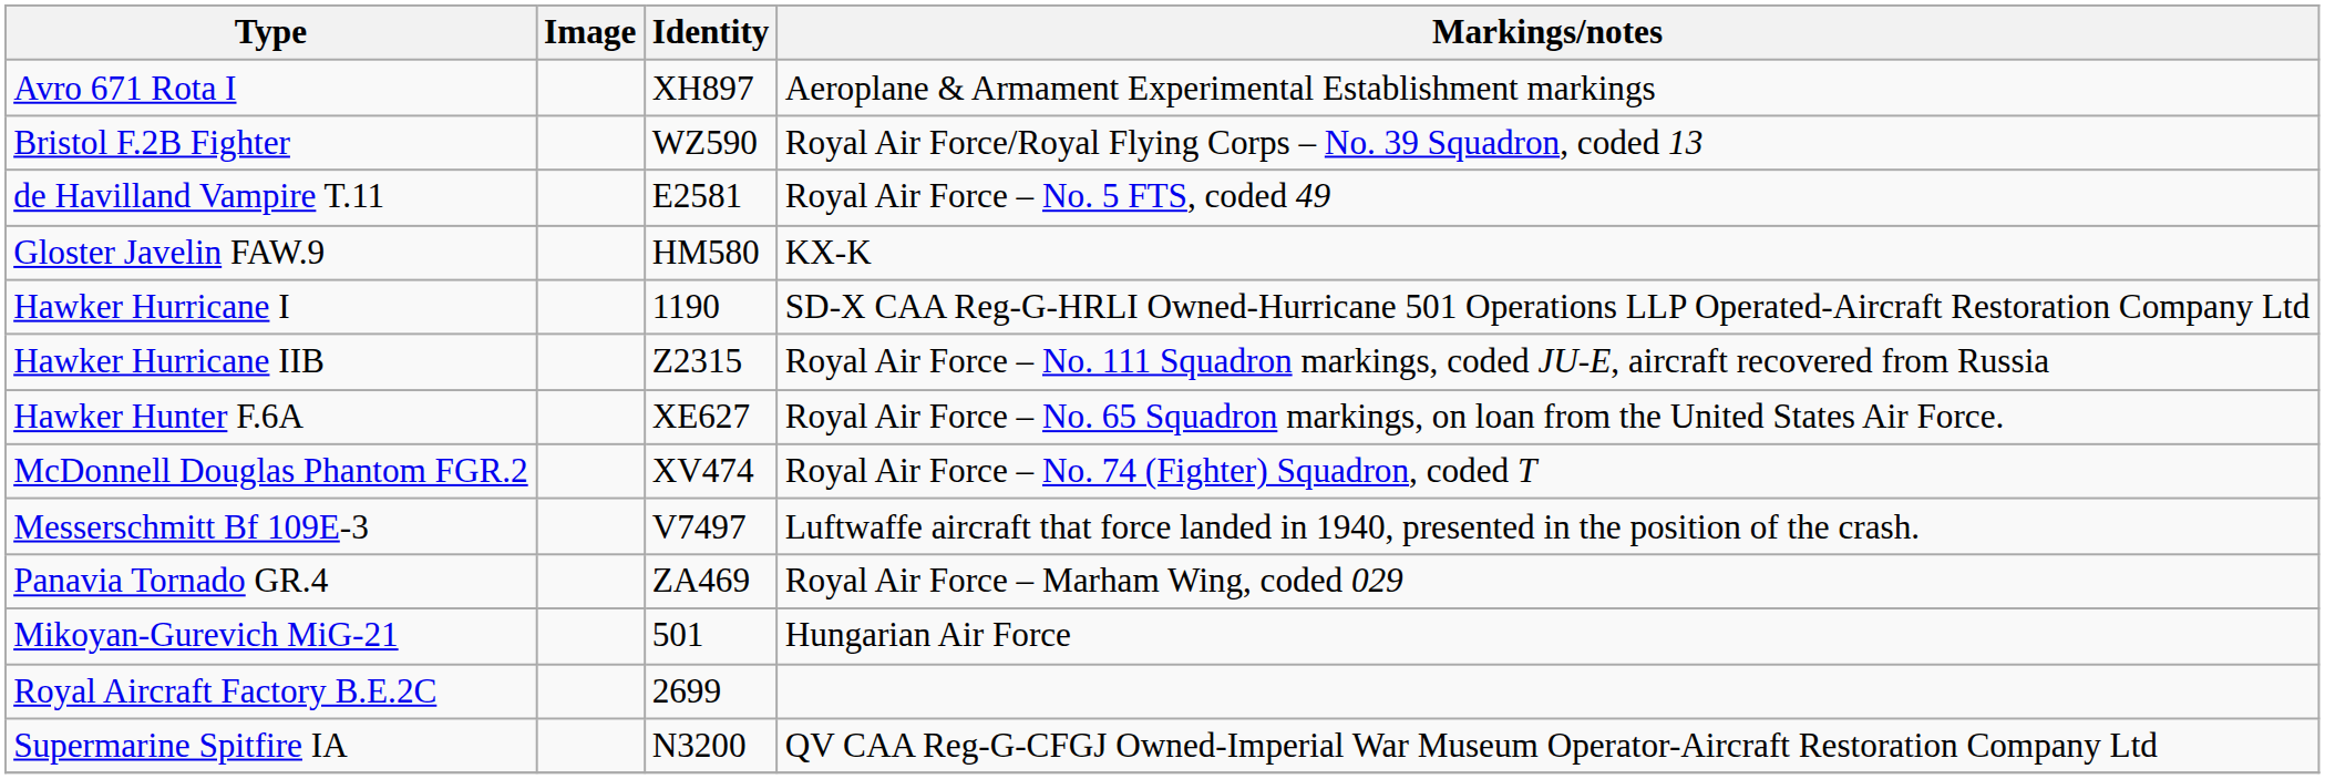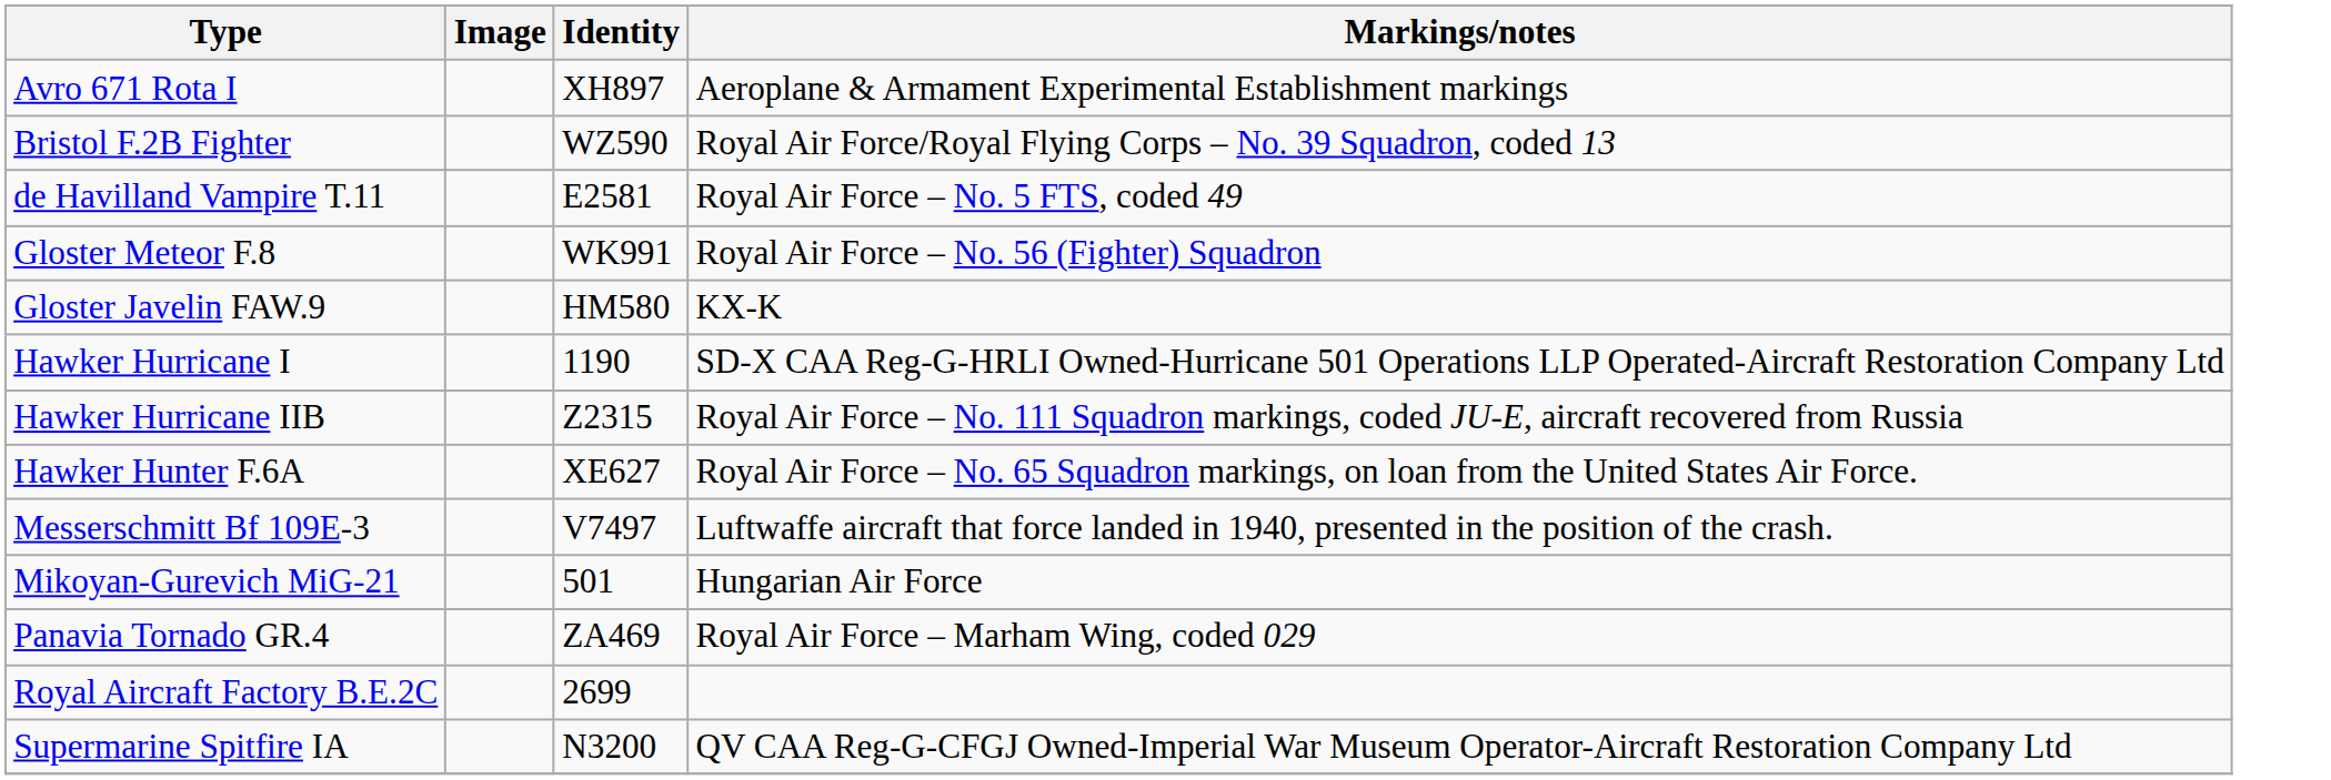 <table class="wikitable">
 <tr>
 <th>Type</th>
 <th>Image</th>
 <th>Identity</th>
 <th>Markings/notes</th>
 </tr>
 <tr>
 <td><a href='#'>Avro 671 Rota I</a></td>
 <td></td>
 <td>XH897</td>
 <td>Aeroplane & Armament Experimental Establishment markings</td>
 </tr>
 <tr>
 <td><a href='#'>Bristol F.2B Fighter</a></td>
 <td></td>
 <td>WZ590</td>
 <td>Royal Air Force/Royal Flying Corps – <a href='#'>No. 39 Squadron</a>, coded <em>13</em></td>
 </tr>
 <tr>
 <td><a href='#'>de Havilland Vampire</a> T.11</td>
 <td></td>
 <td>E2581</td>
 <td>Royal Air Force – <a href='#'>No. 5 FTS</a>, coded <em>49</em></td>
 </tr>
 <tr>
+<td><a href='#'>Gloster Meteor</a> F.8</td>
+<td></td>
+<td>WK991</td>
+<td>Royal Air Force – <a href='#'>No. 56 (Fighter) Squadron</a></td>
+</tr>
+<tr>
 <td><a href='#'>Gloster Javelin</a> FAW.9</td>
 <td></td>
 <td>HM580</td>
 <td>KX-K</td>
 </tr>
 <tr>
 <td><a href='#'>Hawker Hurricane</a> I</td>
 <td></td>
 <td>1190</td>
 <td>SD-X CAA Reg-G-HRLI Owned-Hurricane 501 Operations LLP Operated-Aircraft Restoration Company Ltd</td>
 </tr>
 <tr>
 <td><a href='#'>Hawker Hurricane</a> IIB</td>
 <td></td>
 <td>Z2315</td>
 <td>Royal Air Force – <a href='#'>No. 111 Squadron</a> markings, coded <em>JU-E</em>, aircraft recovered from Russia</td>
 </tr>
 <tr>
 <td><a href='#'>Hawker Hunter</a> F.6A</td>
 <td></td>
 <td>XE627</td>
 <td>Royal Air Force – <a href='#'>No. 65 Squadron</a> markings, on loan from the United States Air Force.</td>
 </tr>
 <tr>
-<td><a href='#'>McDonnell Douglas Phantom FGR.2</a></td>
-<td></td>
-<td>XV474</td>
-<td>Royal Air Force – <a href='#'>No. 74 (Fighter) Squadron</a>, coded <em>T</em></td>
-</tr>
-<tr>
 <td><a href='#'>Messerschmitt Bf 109E</a>-3</td>
 <td></td>
 <td>V7497</td>
 <td>Luftwaffe aircraft that force landed in 1940, presented in the position of the crash.</td>
 </tr>
 <tr>
+<td><a href='#'>Mikoyan-Gurevich MiG-21</a></td>
+<td></td>
+<td>501</td>
+<td>Hungarian Air Force</td>
+</tr>
+<tr>
 <td><a href='#'>Panavia Tornado</a> GR.4</td>
 <td></td>
 <td>ZA469</td>
 <td>Royal Air Force – Marham Wing, coded <em>029</em></td>
-</tr>
-<tr>
-<td><a href='#'>Mikoyan-Gurevich MiG-21</a></td>
-<td></td>
-<td>501</td>
-<td>Hungarian Air Force</td>
 </tr>
 <tr>
 <td><a href='#'>Royal Aircraft Factory B.E.2C</a></td>
 <td></td>
 <td>2699</td>
 <td></td>
 </tr>
 <tr>
 <td><a href='#'>Supermarine Spitfire</a> IA</td>
 <td></td>
 <td>N3200</td>
 <td>QV CAA Reg-G-CFGJ Owned-Imperial War Museum Operator-Aircraft Restoration Company Ltd</td>
 </tr>
 <tr>
 </tr>
 </table>
